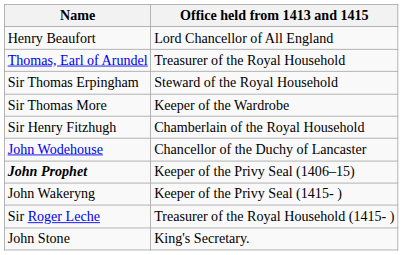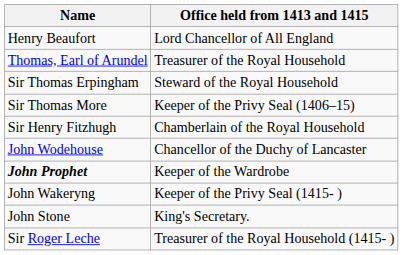 <table class="wikitable">
 <tr>
 <th>Name</th>
 <th>Office held from 1413 and 1415</th>
 </tr>
 <tr>
 <td>Henry Beaufort</td>
 <td>Lord Chancellor of All England</td>
 </tr>
 <tr>
 <td><a href='#'>Thomas, Earl of Arundel</a></td>
 <td>Treasurer of the Royal Household</td>
 </tr>
 <tr>
 <td>Sir Thomas Erpingham</td>
 <td>Steward of the Royal Household</td>
 </tr>
 <tr>
 <td>Sir Thomas More</td>
-<td>Keeper of the Wardrobe</td>
+<td>Keeper of the Privy Seal (1406–15)</td>
 </tr>
 <tr>
 <td>Sir Henry Fitzhugh</td>
 <td>Chamberlain of the Royal Household</td>
 </tr>
 <tr>
 <td><a href='#'>John Wodehouse</a></td>
 <td>Chancellor of the Duchy of Lancaster</td>
 </tr>
 <tr>
 <td><strong><em>John Prophet</em></strong></td>
-<td>Keeper of the Privy Seal (1406–15)</td>
+<td>Keeper of the Wardrobe</td>
 </tr>
 <tr>
 <td>John Wakeryng</td>
 <td>Keeper of the Privy Seal (1415- )</td>
 </tr>
 <tr>
+<td>John Stone</td>
+<td>King's Secretary.</td>
+</tr>
+<tr>
 <td>Sir <a href='#'>Roger Leche</a></td>
 <td>Treasurer of the Royal Household (1415- )</td>
 </tr>
-<tr>
-<td>John Stone</td>
-<td>King's Secretary.</td>
-</tr>
 </table>
